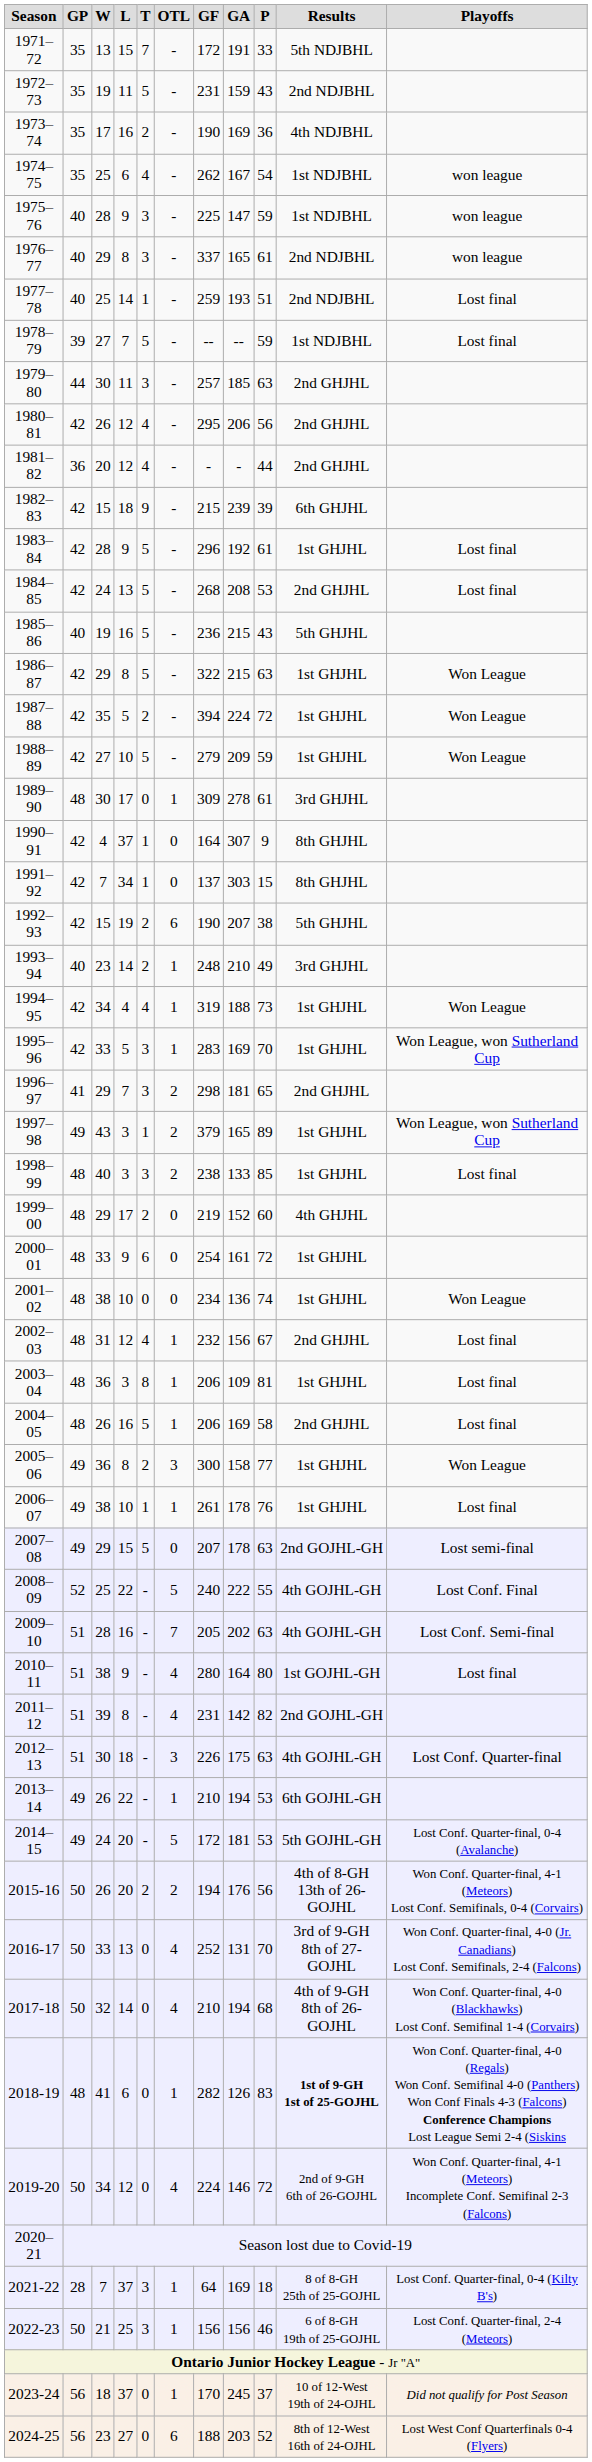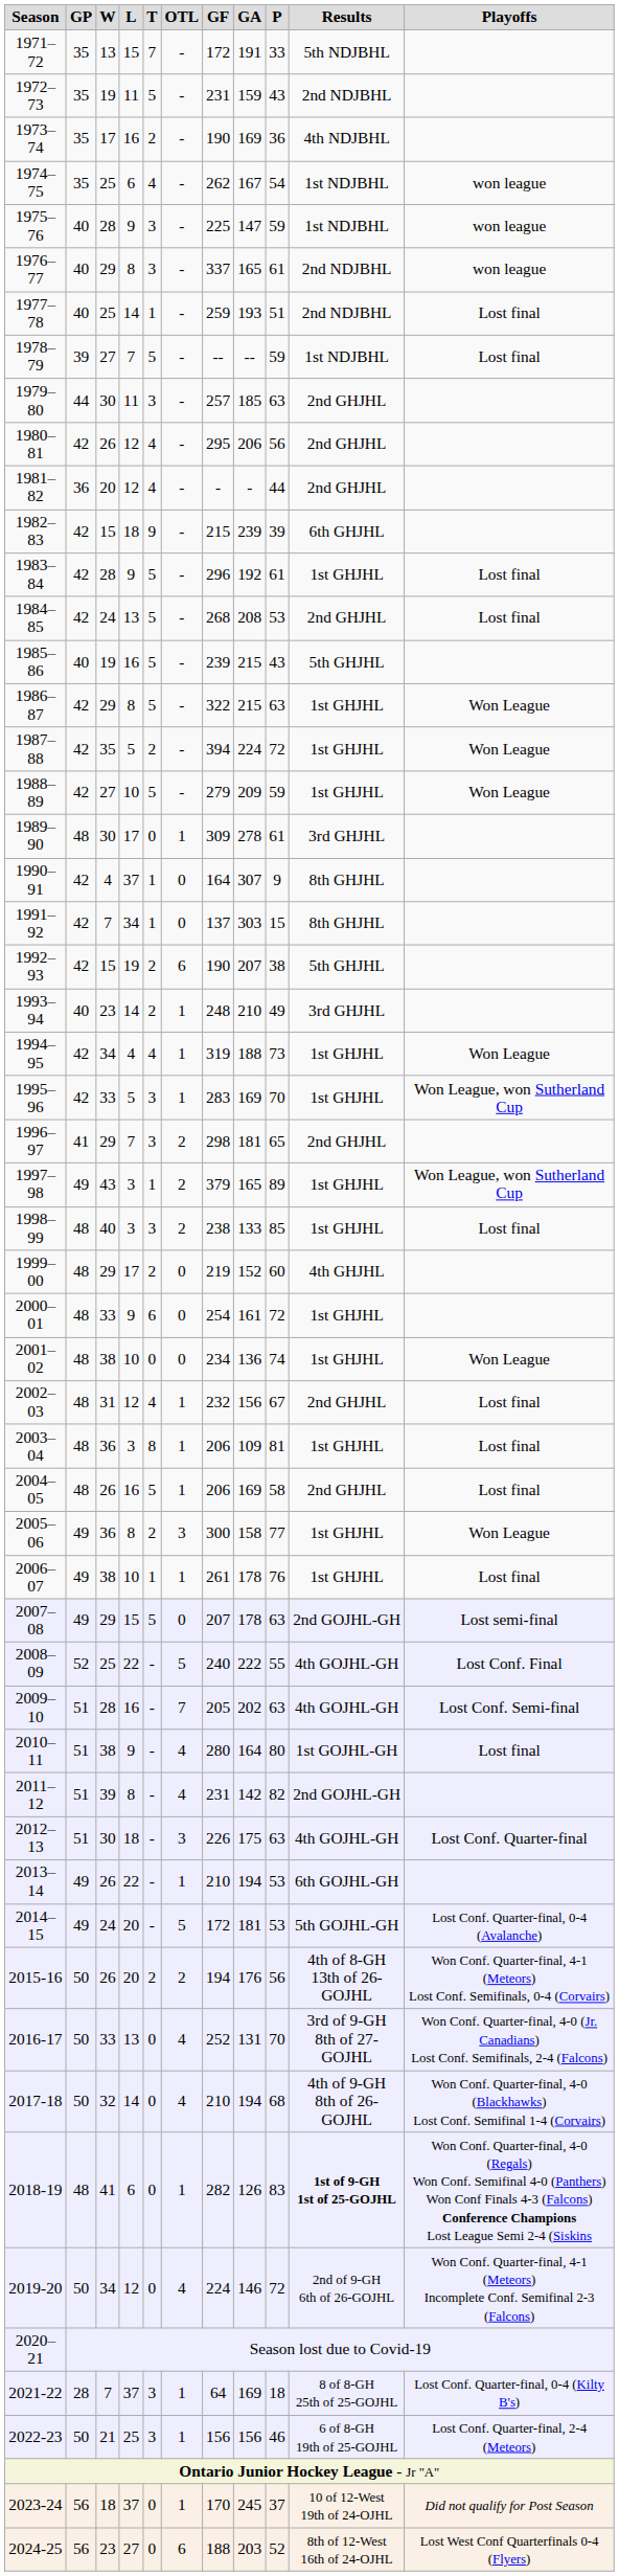 <table class="wikitable">
 <tr align="center"  bgcolor="#dddddd">
 <td><strong>Season</strong></td>
 <td><strong>GP</strong></td>
 <td><strong>W</strong></td>
 <td><strong>L</strong></td>
 <td><strong>T</strong></td>
 <td><strong>OTL</strong></td>
 <td><strong>GF</strong></td>
 <td><strong>GA</strong></td>
 <td><strong>P</strong></td>
 <td><strong>Results</strong></td>
 <td><strong>Playoffs</strong></td>
 </tr>
 <tr align="center">
 <td>1971–72</td>
 <td>35</td>
 <td>13</td>
 <td>15</td>
 <td>7</td>
 <td>-</td>
 <td>172</td>
 <td>191</td>
 <td>33</td>
 <td>5th NDJBHL</td>
 <td></td>
 </tr>
 <tr align="center">
 <td>1972–73</td>
 <td>35</td>
 <td>19</td>
 <td>11</td>
 <td>5</td>
 <td>-</td>
 <td>231</td>
 <td>159</td>
 <td>43</td>
 <td>2nd NDJBHL</td>
 <td></td>
 </tr>
 <tr align="center">
 <td>1973–74</td>
 <td>35</td>
 <td>17</td>
 <td>16</td>
 <td>2</td>
 <td>-</td>
 <td>190</td>
 <td>169</td>
 <td>36</td>
 <td>4th NDJBHL</td>
 <td></td>
 </tr>
 <tr align="center">
 <td>1974–75</td>
 <td>35</td>
 <td>25</td>
 <td>6</td>
 <td>4</td>
 <td>-</td>
 <td>262</td>
 <td>167</td>
 <td>54</td>
 <td>1st NDJBHL</td>
 <td>won league</td>
 </tr>
 <tr align="center">
 <td>1975–76</td>
 <td>40</td>
 <td>28</td>
 <td>9</td>
 <td>3</td>
 <td>-</td>
 <td>225</td>
 <td>147</td>
 <td>59</td>
 <td>1st NDJBHL</td>
 <td>won league</td>
 </tr>
 <tr align="center">
 <td>1976–77</td>
 <td>40</td>
 <td>29</td>
 <td>8</td>
 <td>3</td>
 <td>-</td>
 <td>337</td>
 <td>165</td>
 <td>61</td>
 <td>2nd NDJBHL</td>
 <td>won league</td>
 </tr>
 <tr align="center">
 <td>1977–78</td>
 <td>40</td>
 <td>25</td>
 <td>14</td>
 <td>1</td>
 <td>-</td>
 <td>259</td>
 <td>193</td>
 <td>51</td>
 <td>2nd NDJBHL</td>
 <td>Lost final</td>
 </tr>
 <tr align="center">
 <td>1978–79</td>
 <td>39</td>
 <td>27</td>
 <td>7</td>
 <td>5</td>
 <td>-</td>
 <td>--</td>
 <td>--</td>
 <td>59</td>
 <td>1st NDJBHL</td>
 <td>Lost final</td>
 </tr>
 <tr align="center">
 <td>1979–80</td>
 <td>44</td>
 <td>30</td>
 <td>11</td>
 <td>3</td>
 <td>-</td>
 <td>257</td>
 <td>185</td>
 <td>63</td>
 <td>2nd GHJHL</td>
 <td></td>
 </tr>
 <tr align="center">
 <td>1980–81</td>
 <td>42</td>
 <td>26</td>
 <td>12</td>
 <td>4</td>
 <td>-</td>
 <td>295</td>
 <td>206</td>
 <td>56</td>
 <td>2nd GHJHL</td>
 <td></td>
 </tr>
 <tr align="center">
 <td>1981–82</td>
 <td>36</td>
 <td>20</td>
 <td>12</td>
 <td>4</td>
 <td>-</td>
 <td>-</td>
 <td>-</td>
 <td>44</td>
 <td>2nd GHJHL</td>
 <td></td>
 </tr>
 <tr align="center">
 <td>1982–83</td>
 <td>42</td>
 <td>15</td>
 <td>18</td>
 <td>9</td>
 <td>-</td>
 <td>215</td>
 <td>239</td>
 <td>39</td>
 <td>6th GHJHL</td>
 <td></td>
 </tr>
 <tr align="center">
 <td>1983–84</td>
 <td>42</td>
 <td>28</td>
 <td>9</td>
 <td>5</td>
 <td>-</td>
 <td>296</td>
 <td>192</td>
 <td>61</td>
 <td>1st GHJHL</td>
 <td>Lost final</td>
 </tr>
 <tr align="center">
 <td>1984–85</td>
 <td>42</td>
 <td>24</td>
 <td>13</td>
 <td>5</td>
 <td>-</td>
 <td>268</td>
 <td>208</td>
 <td>53</td>
 <td>2nd GHJHL</td>
 <td>Lost final</td>
 </tr>
 <tr align="center">
 <td>1985–86</td>
 <td>40</td>
 <td>19</td>
 <td>16</td>
 <td>5</td>
 <td>-</td>
-<td>236</td>
+<td>239</td>
 <td>215</td>
 <td>43</td>
 <td>5th GHJHL</td>
 <td></td>
 </tr>
 <tr align="center">
 <td>1986–87</td>
 <td>42</td>
 <td>29</td>
 <td>8</td>
 <td>5</td>
 <td>-</td>
 <td>322</td>
 <td>215</td>
 <td>63</td>
 <td>1st GHJHL</td>
 <td>Won League</td>
 </tr>
 <tr align="center">
 <td>1987–88</td>
 <td>42</td>
 <td>35</td>
 <td>5</td>
 <td>2</td>
 <td>-</td>
 <td>394</td>
 <td>224</td>
 <td>72</td>
 <td>1st GHJHL</td>
 <td>Won League</td>
 </tr>
 <tr align="center">
 <td>1988–89</td>
 <td>42</td>
 <td>27</td>
 <td>10</td>
 <td>5</td>
 <td>-</td>
 <td>279</td>
 <td>209</td>
 <td>59</td>
 <td>1st GHJHL</td>
 <td>Won League</td>
 </tr>
 <tr align="center">
 <td>1989–90</td>
 <td>48</td>
 <td>30</td>
 <td>17</td>
 <td>0</td>
 <td>1</td>
 <td>309</td>
 <td>278</td>
 <td>61</td>
 <td>3rd GHJHL</td>
 <td></td>
 </tr>
 <tr align="center">
 <td>1990–91</td>
 <td>42</td>
 <td>4</td>
 <td>37</td>
 <td>1</td>
 <td>0</td>
 <td>164</td>
 <td>307</td>
 <td>9</td>
 <td>8th GHJHL</td>
 <td></td>
 </tr>
 <tr align="center">
 <td>1991–92</td>
 <td>42</td>
 <td>7</td>
 <td>34</td>
 <td>1</td>
 <td>0</td>
 <td>137</td>
 <td>303</td>
 <td>15</td>
 <td>8th GHJHL</td>
 <td></td>
 </tr>
 <tr align="center">
 <td>1992–93</td>
 <td>42</td>
 <td>15</td>
 <td>19</td>
 <td>2</td>
 <td>6</td>
 <td>190</td>
 <td>207</td>
 <td>38</td>
 <td>5th GHJHL</td>
 <td></td>
 </tr>
 <tr align="center">
 <td>1993–94</td>
 <td>40</td>
 <td>23</td>
 <td>14</td>
 <td>2</td>
 <td>1</td>
 <td>248</td>
 <td>210</td>
 <td>49</td>
 <td>3rd GHJHL</td>
 <td></td>
 </tr>
 <tr align="center">
 <td>1994–95</td>
 <td>42</td>
 <td>34</td>
 <td>4</td>
 <td>4</td>
 <td>1</td>
 <td>319</td>
 <td>188</td>
 <td>73</td>
 <td>1st GHJHL</td>
 <td>Won League</td>
 </tr>
 <tr align="center">
 <td>1995–96</td>
 <td>42</td>
 <td>33</td>
 <td>5</td>
 <td>3</td>
 <td>1</td>
 <td>283</td>
 <td>169</td>
 <td>70</td>
 <td>1st GHJHL</td>
 <td>Won League, won <a href='#'>Sutherland Cup</a></td>
 </tr>
 <tr align="center">
 <td>1996–97</td>
 <td>41</td>
 <td>29</td>
 <td>7</td>
 <td>3</td>
 <td>2</td>
 <td>298</td>
 <td>181</td>
 <td>65</td>
 <td>2nd GHJHL</td>
 <td></td>
 </tr>
 <tr align="center">
 <td>1997–98</td>
 <td>49</td>
 <td>43</td>
 <td>3</td>
 <td>1</td>
 <td>2</td>
 <td>379</td>
 <td>165</td>
 <td>89</td>
 <td>1st GHJHL</td>
 <td>Won League, won <a href='#'>Sutherland Cup</a></td>
 </tr>
 <tr align="center">
 <td>1998–99</td>
 <td>48</td>
 <td>40</td>
 <td>3</td>
 <td>3</td>
 <td>2</td>
 <td>238</td>
 <td>133</td>
 <td>85</td>
 <td>1st GHJHL</td>
 <td>Lost final</td>
 </tr>
 <tr align="center">
 <td>1999–00</td>
 <td>48</td>
 <td>29</td>
 <td>17</td>
 <td>2</td>
 <td>0</td>
 <td>219</td>
 <td>152</td>
 <td>60</td>
 <td>4th GHJHL</td>
 <td></td>
 </tr>
 <tr align="center">
 <td>2000–01</td>
 <td>48</td>
 <td>33</td>
 <td>9</td>
 <td>6</td>
 <td>0</td>
 <td>254</td>
 <td>161</td>
 <td>72</td>
 <td>1st GHJHL</td>
 <td></td>
 </tr>
 <tr align="center">
 <td>2001–02</td>
 <td>48</td>
 <td>38</td>
 <td>10</td>
 <td>0</td>
 <td>0</td>
 <td>234</td>
 <td>136</td>
 <td>74</td>
 <td>1st GHJHL</td>
 <td>Won League</td>
 </tr>
 <tr align="center">
 <td>2002–03</td>
 <td>48</td>
 <td>31</td>
 <td>12</td>
 <td>4</td>
 <td>1</td>
 <td>232</td>
 <td>156</td>
 <td>67</td>
 <td>2nd GHJHL</td>
 <td>Lost final</td>
 </tr>
 <tr align="center">
 <td>2003–04</td>
 <td>48</td>
 <td>36</td>
 <td>3</td>
 <td>8</td>
 <td>1</td>
 <td>206</td>
 <td>109</td>
 <td>81</td>
 <td>1st GHJHL</td>
 <td>Lost final</td>
 </tr>
 <tr align="center">
 <td>2004–05</td>
 <td>48</td>
 <td>26</td>
 <td>16</td>
 <td>5</td>
 <td>1</td>
 <td>206</td>
 <td>169</td>
 <td>58</td>
 <td>2nd GHJHL</td>
 <td>Lost final</td>
 </tr>
 <tr align="center">
 <td>2005–06</td>
 <td>49</td>
 <td>36</td>
 <td>8</td>
 <td>2</td>
 <td>3</td>
 <td>300</td>
 <td>158</td>
 <td>77</td>
 <td>1st GHJHL</td>
 <td>Won League</td>
 </tr>
 <tr align="center">
 <td>2006–07</td>
 <td>49</td>
 <td>38</td>
 <td>10</td>
 <td>1</td>
 <td>1</td>
 <td>261</td>
 <td>178</td>
 <td>76</td>
 <td>1st GHJHL</td>
 <td>Lost final</td>
 </tr>
 <tr align="center" bgcolor="#eeeeff">
 <td>2007–08</td>
 <td>49</td>
 <td>29</td>
 <td>15</td>
 <td>5</td>
 <td>0</td>
 <td>207</td>
 <td>178</td>
 <td>63</td>
 <td>2nd GOJHL-GH</td>
 <td>Lost semi-final</td>
 </tr>
 <tr align="center" bgcolor="#eeeeff">
 <td>2008–09</td>
 <td>52</td>
 <td>25</td>
 <td>22</td>
 <td>-</td>
 <td>5</td>
 <td>240</td>
 <td>222</td>
 <td>55</td>
 <td>4th GOJHL-GH</td>
 <td>Lost Conf. Final</td>
 </tr>
 <tr align="center" bgcolor="#eeeeff">
 <td>2009–10</td>
 <td>51</td>
 <td>28</td>
 <td>16</td>
 <td>-</td>
 <td>7</td>
 <td>205</td>
 <td>202</td>
 <td>63</td>
 <td>4th GOJHL-GH</td>
 <td>Lost Conf. Semi-final</td>
 </tr>
 <tr align="center" bgcolor="#eeeeff">
 <td>2010–11</td>
 <td>51</td>
 <td>38</td>
 <td>9</td>
 <td>-</td>
 <td>4</td>
 <td>280</td>
 <td>164</td>
 <td>80</td>
 <td>1st GOJHL-GH</td>
 <td>Lost final</td>
 </tr>
 <tr align="center" bgcolor="#eeeeff">
 <td>2011–12</td>
 <td>51</td>
 <td>39</td>
 <td>8</td>
 <td>-</td>
 <td>4</td>
 <td>231</td>
 <td>142</td>
 <td>82</td>
 <td>2nd GOJHL-GH</td>
 <td></td>
 </tr>
 <tr align="center" bgcolor="#eeeeff">
 <td>2012–13</td>
 <td>51</td>
 <td>30</td>
 <td>18</td>
 <td>-</td>
 <td>3</td>
 <td>226</td>
 <td>175</td>
 <td>63</td>
 <td>4th GOJHL-GH</td>
 <td>Lost Conf. Quarter-final</td>
 </tr>
 <tr align="center" bgcolor="#eeeeff">
 <td>2013–14</td>
 <td>49</td>
 <td>26</td>
 <td>22</td>
 <td>-</td>
 <td>1</td>
 <td>210</td>
 <td>194</td>
 <td>53</td>
 <td>6th GOJHL-GH</td>
 <td></td>
 </tr>
 <tr align="center" bgcolor="#eeeeff">
 <td>2014–15</td>
 <td>49</td>
 <td>24</td>
 <td>20</td>
 <td>-</td>
 <td>5</td>
 <td>172</td>
 <td>181</td>
 <td>53</td>
 <td>5th GOJHL-GH</td>
 <td><small>Lost Conf. Quarter-final, 0-4 (<a href='#'>Avalanche</a>)</small></td>
 </tr>
 <tr align="center" bgcolor="#eeeeff">
 <td>2015-16</td>
 <td>50</td>
 <td>26</td>
 <td>20</td>
 <td>2</td>
 <td>2</td>
 <td>194</td>
 <td>176</td>
 <td>56</td>
 <td>4th of 8-GH<br>13th of 26-GOJHL</td>
 <td><small>Won Conf. Quarter-final, 4-1 (<a href='#'>Meteors</a>)<br>Lost Conf. Semifinals, 0-4 (<a href='#'>Corvairs</a>)</small></td>
 </tr>
 <tr align="center" bgcolor="#eeeeff">
 <td>2016-17</td>
 <td>50</td>
 <td>33</td>
 <td>13</td>
 <td>0</td>
 <td>4</td>
 <td>252</td>
 <td>131</td>
 <td>70</td>
 <td>3rd of 9-GH<br>8th of 27-GOJHL</td>
 <td><small>Won Conf. Quarter-final, 4-0 (<a href='#'>Jr. Canadians</a>)<br>Lost Conf. Semifinals, 2-4 (<a href='#'>Falcons</a>)</small></td>
 </tr>
 <tr align="center" bgcolor="#eeeeff">
 <td>2017-18</td>
 <td>50</td>
 <td>32</td>
 <td>14</td>
 <td>0</td>
 <td>4</td>
 <td>210</td>
 <td>194</td>
 <td>68</td>
 <td>4th of 9-GH<br>8th of 26-GOJHL</td>
 <td><small>Won Conf. Quarter-final, 4-0 (<a href='#'>Blackhawks</a>)<br>Lost Conf. Semifinal 1-4 (<a href='#'>Corvairs</a>)</small></td>
 </tr>
 <tr align="center" bgcolor="#eeeeff">
 <td>2018-19</td>
 <td>48</td>
 <td>41</td>
 <td>6</td>
 <td>0</td>
 <td>1</td>
 <td>282</td>
 <td>126</td>
 <td>83</td>
 <td><small><strong>1st of 9-GH</strong><br><strong>1st of 25-GOJHL</strong> </small></td>
 <td><small>Won Conf. Quarter-final, 4-0 (<a href='#'>Regals</a>)<br>Won Conf. Semifinal 4-0 (<a href='#'>Panthers</a>)<br>Won Conf Finals 4-3 (<a href='#'>Falcons</a>)<br><strong>Conference Champions</strong><br>Lost League Semi 2-4 (<a href='#'>Siskins</a></small></td>
 </tr>
 <tr align="center" bgcolor="#eeeeff">
 <td>2019-20</td>
 <td>50</td>
 <td>34</td>
 <td>12</td>
 <td>0</td>
 <td>4</td>
 <td>224</td>
 <td>146</td>
 <td>72</td>
 <td><small>2nd of 9-GH<br>6th of 26-GOJHL</small></td>
 <td><small>Won Conf. Quarter-final, 4-1 (<a href='#'>Meteors</a>)<br>Incomplete Conf. Semifinal 2-3 (<a href='#'>Falcons</a>)</small></td>
 </tr>
 <tr align="center" bgcolor="#eeeeff">
 <td>2020–21</td>
 <td colspan=10>Season lost due to Covid-19</td>
 </tr>
 <tr align="center" bgcolor="#eeeeff">
 <td>2021-22</td>
 <td>28</td>
 <td>7</td>
 <td>37</td>
 <td>3</td>
 <td>1</td>
 <td>64</td>
 <td>169</td>
 <td>18</td>
 <td><small>8 of 8-GH<br>25th of 25-GOJHL </small></td>
 <td><small>Lost Conf. Quarter-final, 0-4 (<a href='#'>Kilty B's</a>)</small></td>
 </tr>
 <tr align="center" bgcolor="#eeeeff">
 <td>2022-23</td>
 <td>50</td>
 <td>21</td>
 <td>25</td>
 <td>3</td>
 <td>1</td>
 <td>156</td>
 <td>156</td>
 <td>46</td>
 <td><small>6 of 8-GH<br>19th of 25-GOJHL </small></td>
 <td><small>Lost Conf. Quarter-final, 2-4 (<a href='#'>Meteors</a>)</small></td>
 </tr>
 <tr align="center" bgcolor="beige">
 <td colspan=11><strong>Ontario Junior Hockey League</strong>   -  <small>Jr "A"</small></td>
 </tr>
 <tr align="center" bgcolor="linen">
 <td>2023-24</td>
 <td>56</td>
 <td>18</td>
 <td>37</td>
 <td>0</td>
 <td>1</td>
 <td>170</td>
 <td>245</td>
 <td>37</td>
 <td><small>10 of 12-West<br>19th of 24-OJHL </small></td>
 <td><small><em>Did not qualify for Post Season</em></small></td>
 </tr>
 <tr align="center" bgcolor="linen">
 <td>2024-25</td>
 <td>56</td>
 <td>23</td>
 <td>27</td>
 <td>0</td>
 <td>6</td>
 <td>188</td>
 <td>203</td>
 <td>52</td>
 <td><small>8th of 12-West<br>16th of 24-OJHL </small></td>
 <td><small>Lost West Conf Quarterfinals 0-4 (<a href='#'>Flyers</a>)</small></td>
 </tr>
 </table>
